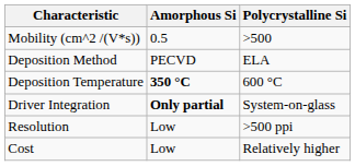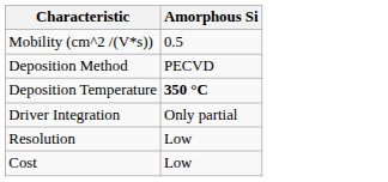 <table class="wikitable">
 <tr>
 <th>Characteristic</th>
 <th>Amorphous Si</th>
-<th>Polycrystalline Si</th>
 </tr>
 <tr>
 <td>Mobility (cm^2 /(V*s))</td>
 <td>0.5</td>
-<td>>500</td>
 </tr>
 <tr>
 <td>Deposition Method</td>
 <td>PECVD</td>
-<td>ELA</td>
 </tr>
 <tr>
 <td>Deposition Temperature</td>
 <td><strong>350 °C</strong></td>
-<td>600 °C</td>
 </tr>
 <tr>
 <td>Driver Integration</td>
-<td><strong>Only partial</strong></td>
-<td>System-on-glass</td>
+<td>Only partial</td>
 </tr>
 <tr>
 <td>Resolution</td>
 <td>Low</td>
-<td>>500 ppi</td>
 </tr>
 <tr>
 <td>Cost</td>
 <td>Low</td>
-<td>Relatively higher</td>
 </tr>
 </table>
